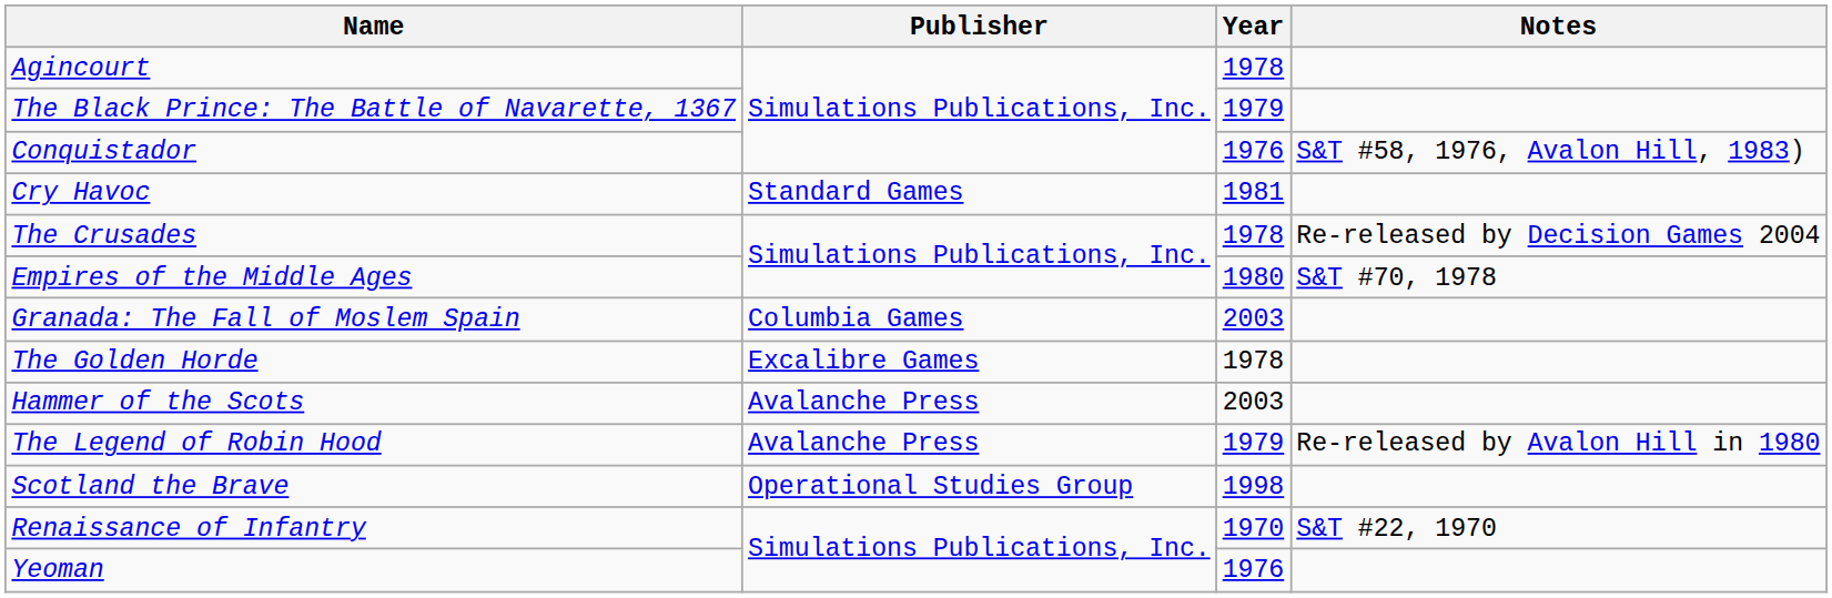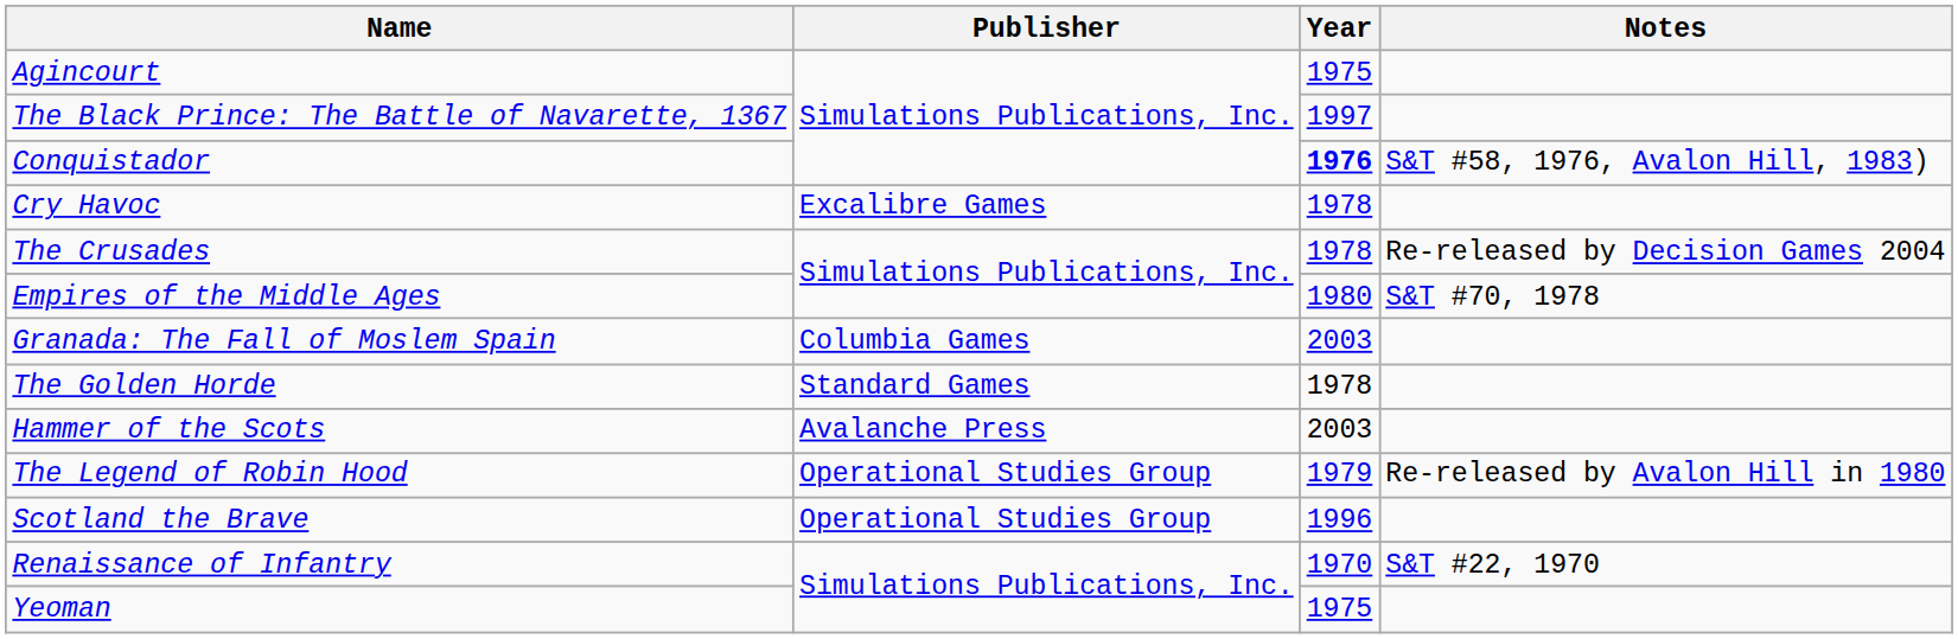 <table class="wikitable sortable">
 <tr>
 <th>Name</th>
 <th>Publisher</th>
 <th>Year</th>
 <th>Notes</th>
 </tr>
 <tr>
 <td><em><a href='#'>Agincourt</a></em></td>
 <td rowspan="3"><a href='#'>Simulations Publications, Inc.</a></td>
-<td><a href='#'>1978</a></td>
+<td><a href='#'>1975</a></td>
 <td></td>
 </tr>
 <tr>
 <td><em><a href='#'>The Black Prince: The Battle of Navarette, 1367</a></em></td>
-<td><a href='#'>1979</a></td>
+<td><a href='#'>1997</a></td>
 <td></td>
 </tr>
 <tr>
 <td><em><a href='#'>Conquistador</a></em></td>
-<td><a href='#'>1976</a></td>
+<td><strong><a href='#'>1976</a></strong></td>
 <td><a href='#'>S&T</a> #58, 1976, <a href='#'>Avalon Hill</a>, <a href='#'>1983</a>)</td>
 </tr>
 <tr>
 <td><em><a href='#'>Cry Havoc</a></em></td>
-<td><a href='#'>Standard Games</a></td>
-<td><a href='#'>1981</a></td>
+<td><a href='#'>Excalibre Games</a></td>
+<td><a href='#'>1978</a></td>
 <td></td>
 </tr>
 <tr>
 <td><em><a href='#'>The Crusades</a></em></td>
 <td rowspan="2"><a href='#'>Simulations Publications, Inc.</a></td>
 <td><a href='#'>1978</a></td>
 <td>Re-released by <a href='#'>Decision Games</a>  2004</td>
 </tr>
 <tr>
 <td><em><a href='#'>Empires of the Middle Ages</a></em></td>
 <td><a href='#'>1980</a></td>
 <td><a href='#'>S&T</a> #70, 1978</td>
 </tr>
 <tr>
 <td><em><a href='#'>Granada: The Fall of Moslem Spain</a></em></td>
 <td><a href='#'>Columbia Games</a></td>
 <td><a href='#'>2003</a></td>
 <td></td>
 </tr>
 <tr>
 <td><em><a href='#'>The Golden Horde</a></em></td>
-<td><a href='#'>Excalibre Games</a></td>
+<td><a href='#'>Standard Games</a></td>
 <td>1978</td>
 <td></td>
 </tr>
 <tr>
 <td><em><a href='#'>Hammer of the Scots</a></em></td>
 <td><a href='#'>Avalanche Press</a></td>
 <td>2003</td>
 </tr>
 <tr>
 <td><em><a href='#'>The Legend of Robin Hood</a></em></td>
-<td><a href='#'>Avalanche Press</a></td>
+<td><a href='#'>Operational Studies Group</a></td>
 <td><a href='#'>1979</a></td>
 <td>Re-released by <a href='#'>Avalon Hill</a> in <a href='#'>1980</a></td>
 </tr>
 <tr>
 <td><em><a href='#'>Scotland the Brave</a></em></td>
 <td><a href='#'>Operational Studies Group</a></td>
-<td><a href='#'>1998</a></td>
+<td><a href='#'>1996</a></td>
 <td></td>
 </tr>
 <tr>
 <td><em><a href='#'>Renaissance of Infantry</a></em></td>
 <td rowspan="2"><a href='#'>Simulations Publications, Inc.</a></td>
 <td><a href='#'>1970</a></td>
 <td><a href='#'>S&T</a> #22, 1970</td>
 </tr>
 <tr>
 <td><em><a href='#'>Yeoman</a></em></td>
-<td><a href='#'>1976</a></td>
+<td><a href='#'>1975</a></td>
 <td></td>
 </tr>
 </table>
